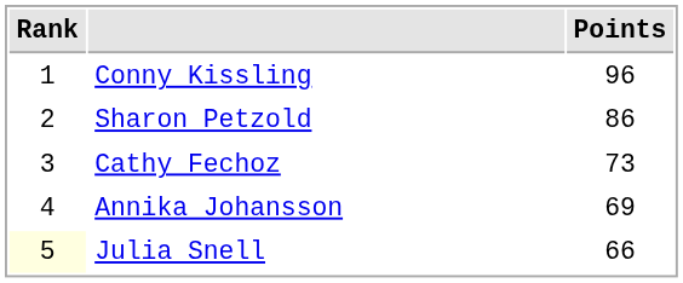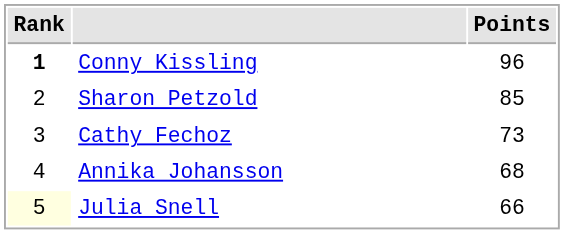 <table cellspacing="1" cellpadding="3" style="border:1px solid #AAAAAA;font-size:86%">
 <tr bgcolor="#E4E4E4">
 <th style="border-bottom:1px solid #AAAAAA" width=10>Rank</th>
 <th style="border-bottom:1px solid #AAAAAA" width=200></th>
 <th style="border-bottom:1px solid #AAAAAA" width=20>Points</th>
 </tr>
 <tr>
-<td align="center">1</td>
+<td align="center"><strong>1</strong></td>
 <td> <a href='#'>Conny Kissling</a></td>
 <td align=center>96</td>
 </tr>
 <tr>
 <td align="center">2</td>
 <td> <a href='#'>Sharon Petzold</a></td>
-<td align=center>86</td>
+<td align=center>85</td>
 </tr>
 <tr>
 <td align="center">3</td>
 <td> <a href='#'>Cathy Fechoz</a></td>
 <td align=center>73</td>
 </tr>
 <tr>
 <td align="center">4</td>
 <td> <a href='#'>Annika Johansson</a></td>
-<td align=center>69</td>
+<td align=center>68</td>
 </tr>
 <tr>
 <td align="center" style="background: lightyellow;">5</td>
 <td> <a href='#'>Julia Snell</a></td>
 <td align=center>66</td>
 </tr>
 </table>
